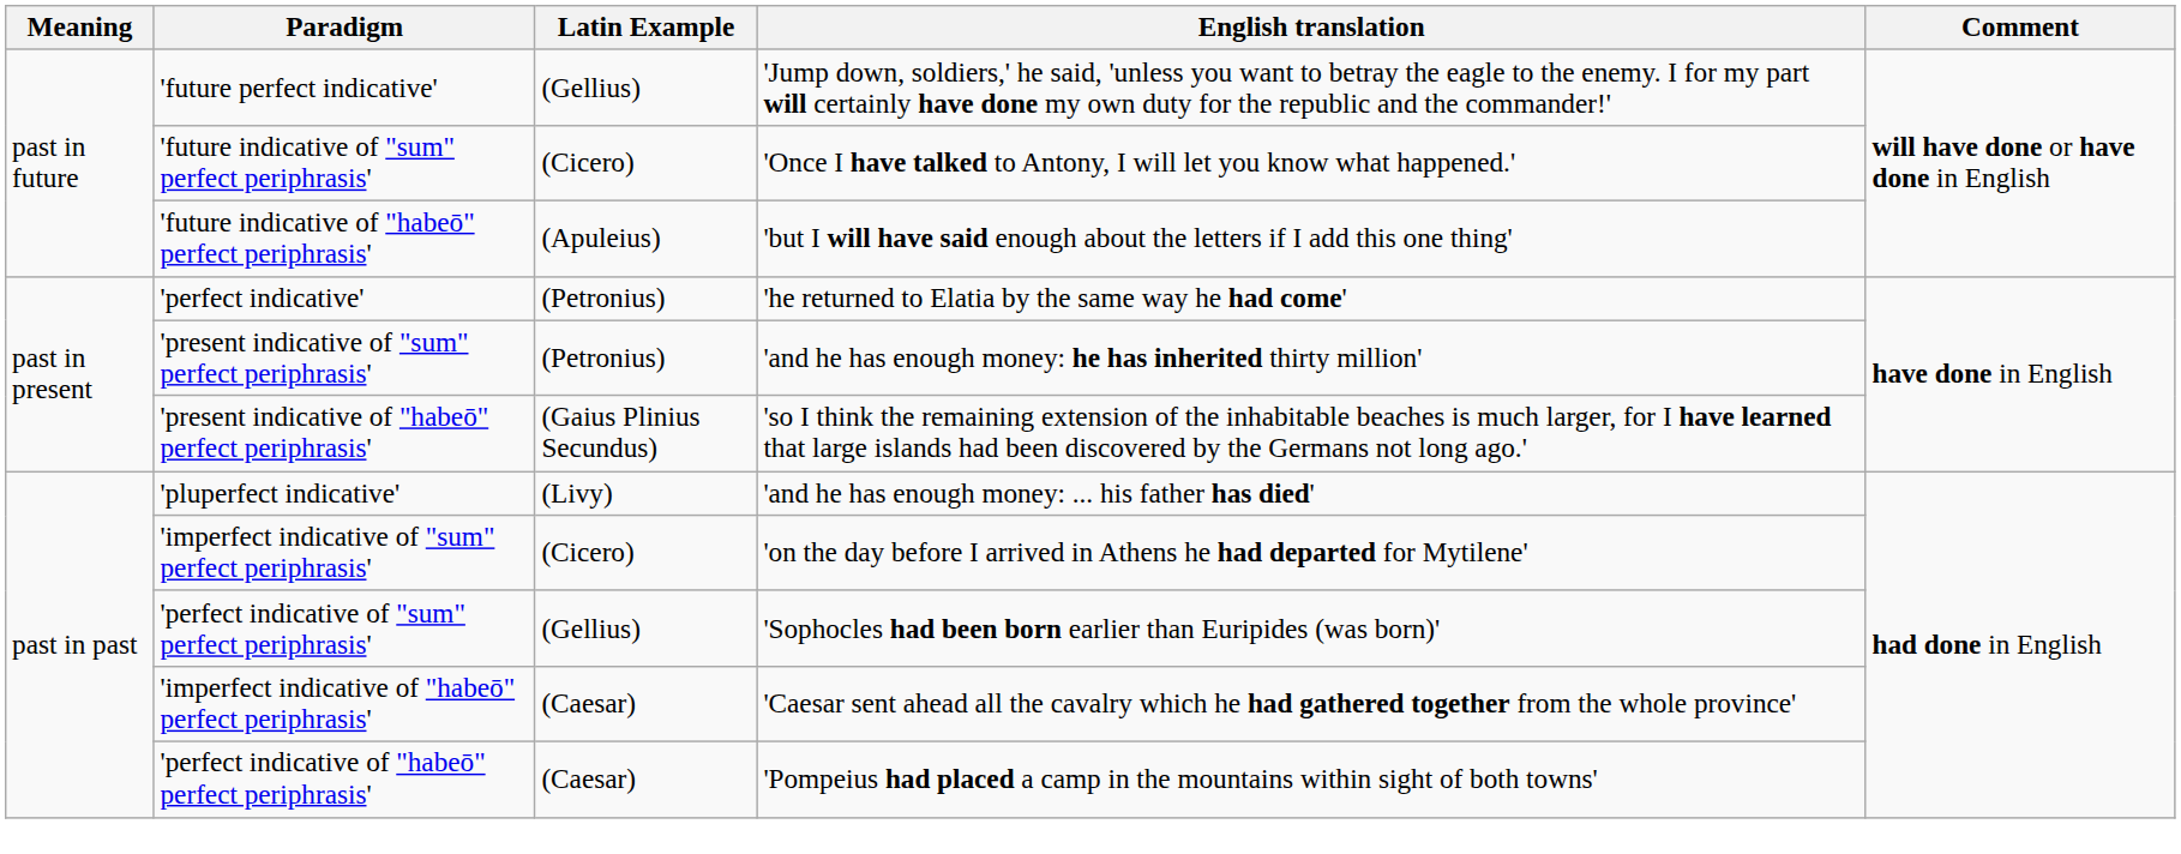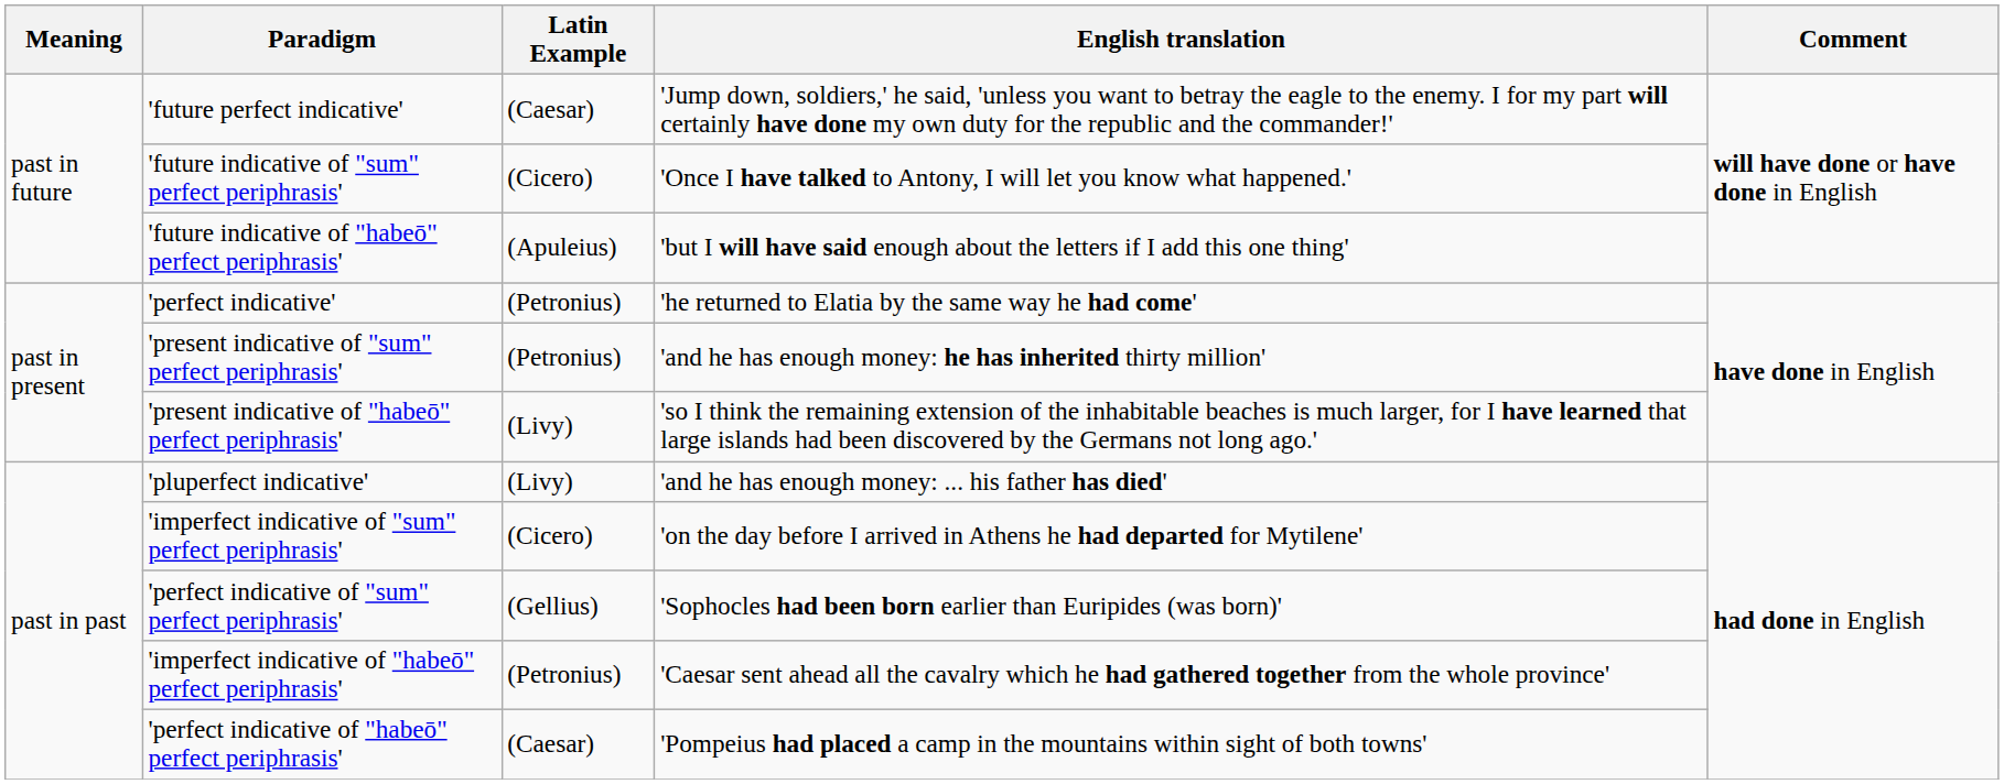 <table class="wikitable">
 <tr>
 <th>Meaning</th>
 <th>Paradigm</th>
 <th>Latin Example</th>
 <th>English translation</th>
 <th>Comment</th>
 </tr>
 <tr>
 <td rowspan=3>past in future</td>
 <td rowspan=1>'future perfect indicative'</td>
-<td> (Gellius)</td>
+<td> (Caesar)</td>
 <td>'Jump down, soldiers,' he said, 'unless you want to betray the eagle to the enemy. I for my part <strong>will</strong> certainly <strong>have done</strong> my own duty for the republic and the commander!'</td>
 <td rowspan=3><strong>will have done</strong> or <strong>have done</strong> in English</td>
 </tr>
 <tr>
 <td>'future indicative of <a href='#'>"sum" perfect periphrasis</a>'</td>
 <td> (Cicero)</td>
 <td>'Once I <strong>have talked</strong> to Antony, I will let you know what happened.'</td>
 </tr>
 <tr>
 <td>'future indicative of <a href='#'>"habeō" perfect periphrasis</a>'</td>
 <td> (Apuleius)</td>
 <td>'but I <strong>will have said</strong> enough about the letters if I add this one thing'</td>
 </tr>
 <tr>
 <td rowspan=3>past in present</td>
 <td rowspan=1>'perfect indicative'</td>
 <td> (Petronius)</td>
 <td>'he returned to Elatia by the same way he <strong>had come</strong>'</td>
 <td rowspan=3><strong>have done</strong> in English</td>
 </tr>
 <tr>
 <td rowspan=1>'present indicative of <a href='#'>"sum" perfect periphrasis</a>'</td>
 <td> (Petronius)</td>
 <td>'and he has enough money: <strong>he has inherited</strong> thirty million'</td>
 </tr>
 <tr>
 <td rowspan=1>'present indicative of <a href='#'>"habeō" perfect periphrasis</a>'</td>
-<td> (Gaius Plinius Secundus)</td>
+<td> (Livy)</td>
 <td>'so I think the remaining extension of the inhabitable beaches is much larger, for I <strong>have learned</strong> that large islands had been discovered by the Germans not long ago.'</td>
 </tr>
 <tr>
 <td rowspan=5>past in past</td>
 <td rowspan=1>'pluperfect indicative'</td>
 <td> (Livy)</td>
 <td>'and he has enough money: ... his father <strong>has died</strong>'</td>
 <td rowspan=5><strong>had done</strong> in English</td>
 </tr>
 <tr>
 <td>'imperfect indicative of <a href='#'>"sum" perfect periphrasis</a>'</td>
 <td> (Cicero)</td>
 <td>'on the day before I arrived in Athens he <strong>had departed</strong> for Mytilene'</td>
 </tr>
 <tr>
 <td>'perfect indicative of <a href='#'>"sum" perfect periphrasis</a>'</td>
 <td> (Gellius)</td>
 <td>'Sophocles <strong>had been born</strong> earlier than Euripides (was born)'</td>
 </tr>
 <tr>
 <td>'imperfect indicative of <a href='#'>"habeō" perfect periphrasis</a>'</td>
-<td> (Caesar)</td>
+<td> (Petronius)</td>
 <td>'Caesar sent ahead all the cavalry which he <strong>had gathered together</strong> from the whole province'</td>
 </tr>
 <tr>
 <td>'perfect indicative of <a href='#'>"habeō" perfect periphrasis</a>'</td>
 <td> (Caesar)</td>
 <td>'Pompeius <strong>had placed</strong> a camp in the mountains within sight of both towns'</td>
 </tr>
 </table>
